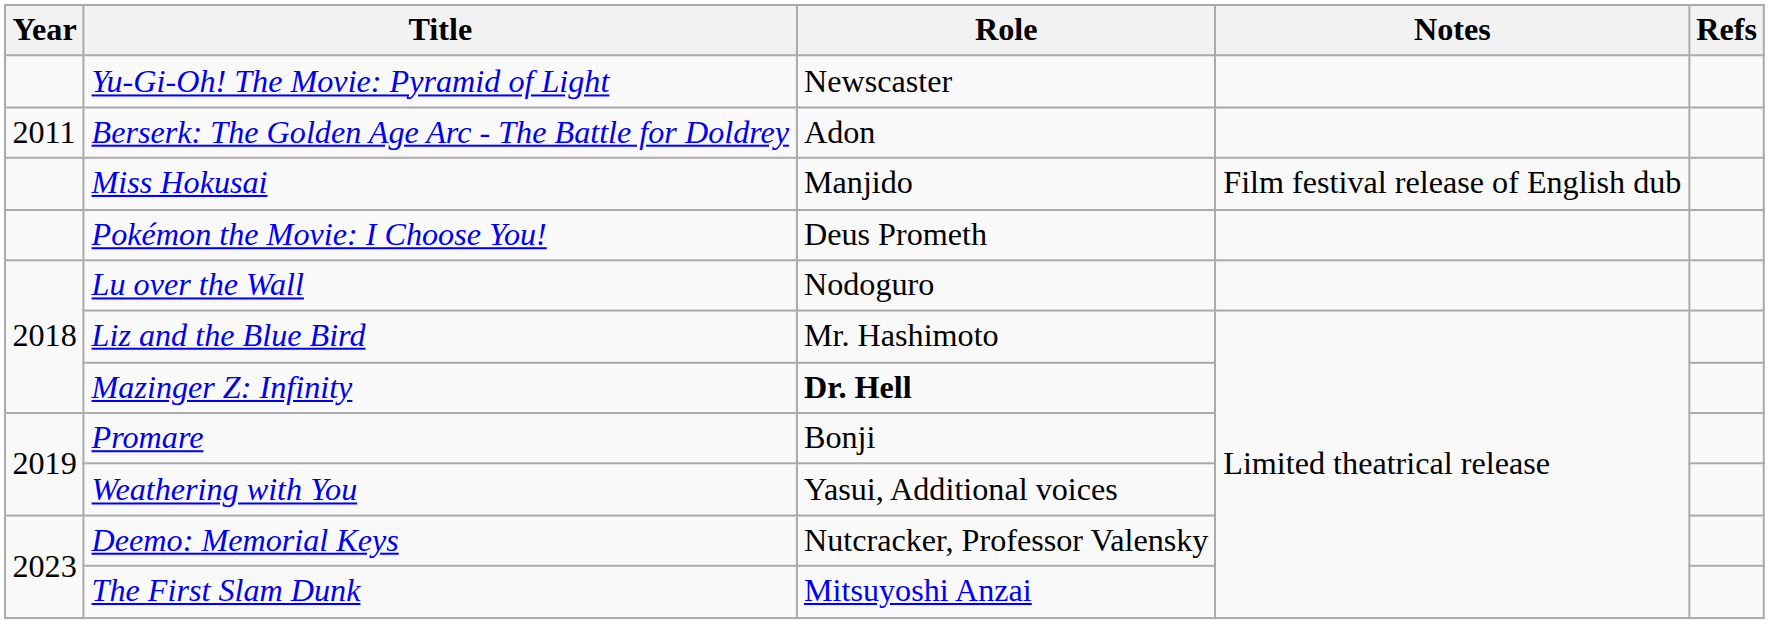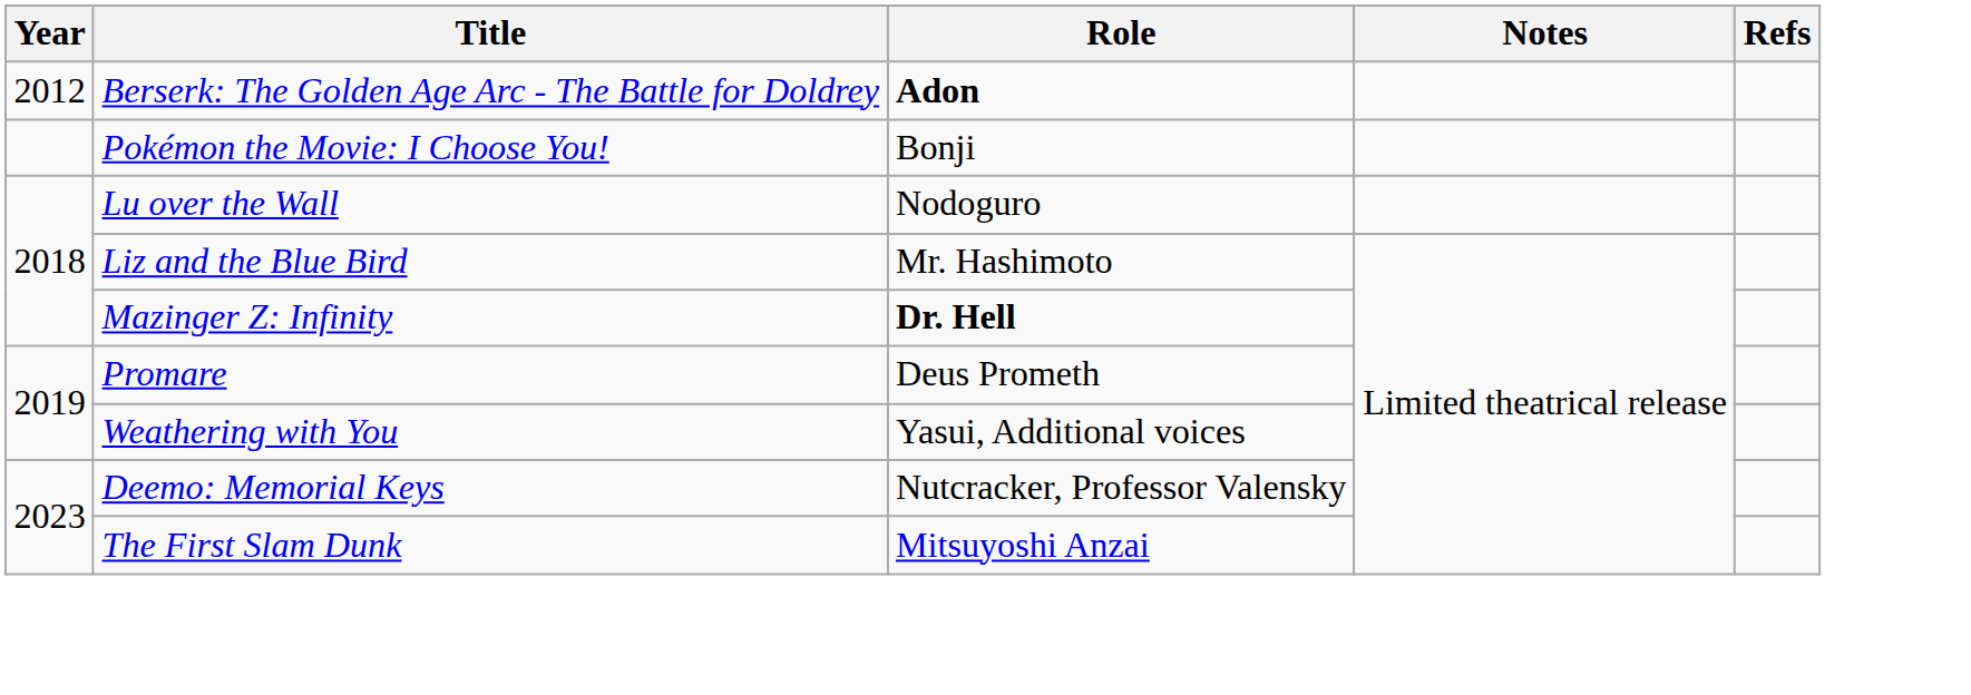 <table class="wikitable sortable plainrowheaders">
 <tr>
 <th>Year</th>
 <th>Title</th>
 <th>Role</th>
 <th class="unsortable">Notes</th>
 <th class="unsortable">Refs</th>
 </tr>
 <tr>
-<td></td>
-<td><em><a href='#'>Yu-Gi-Oh! The Movie: Pyramid of Light</a></em></td>
-<td>Newscaster</td>
-<td></td>
-<td></td>
-</tr>
-<tr>
-<td>2011</td>
+<td>2012</td>
 <td><em><a href='#'>Berserk: The Golden Age Arc - The Battle for Doldrey</a></em></td>
-<td>Adon</td>
+<td><strong>Adon</strong></td>
 <td></td>
 <td></td>
 </tr>
 <tr>
 <td></td>
-<td><em><a href='#'>Miss Hokusai</a></em></td>
-<td>Manjido</td>
-<td>Film festival release of English dub</td>
-<td></td>
-</tr>
-<tr>
-<td></td>
 <td><em><a href='#'>Pokémon the Movie: I Choose You!</a></em></td>
-<td>Deus Prometh</td>
+<td>Bonji</td>
 <td></td>
 <td></td>
 </tr>
 <tr>
 <td rowspan=3>2018</td>
 <td><em><a href='#'>Lu over the Wall</a></em></td>
 <td>Nodoguro</td>
 <td></td>
 <td></td>
 </tr>
 <tr>
 <td><em><a href='#'>Liz and the Blue Bird</a></em></td>
 <td>Mr. Hashimoto</td>
 <td rowspan="6">Limited theatrical release</td>
 <td></td>
 </tr>
 <tr>
 <td><em><a href='#'>Mazinger Z: Infinity</a></em></td>
 <td><strong>Dr. Hell</strong></td>
 <td></td>
 </tr>
 <tr>
 <td rowspan=2>2019</td>
 <td><em><a href='#'>Promare</a></em></td>
-<td>Bonji</td>
+<td>Deus Prometh</td>
 <td></td>
 </tr>
 <tr>
 <td><em><a href='#'>Weathering with You</a></em></td>
 <td>Yasui, Additional voices</td>
 <td></td>
 </tr>
 <tr>
 <td rowspan=2>2023</td>
 <td><em><a href='#'>Deemo: Memorial Keys</a></em></td>
 <td>Nutcracker, Professor Valensky</td>
 <td></td>
 </tr>
 <tr>
 <td><em><a href='#'>The First Slam Dunk</a></em></td>
 <td><a href='#'>Mitsuyoshi Anzai</a></td>
 <td><br></td>
 </tr>
 </table>
